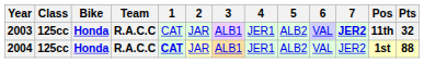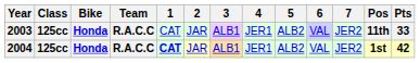 <table class="wikitable" style="text-align:center">
 <tr>
 <th>Year</th>
 <th>Class</th>
 <th>Bike</th>
 <th>Team</th>
 <th>1</th>
 <th>2</th>
 <th>3</th>
 <th>4</th>
 <th>5</th>
 <th>6</th>
 <th>7</th>
 <th>Pos</th>
 <th>Pts</th>
 </tr>
 <tr>
 <th>2003</th>
 <th>125cc</th>
 <th><a href='#'>Honda</a></th>
 <th>R.A.C.C</th>
 <td style="background:#dfffdf;"><a href='#'>CAT</a><br></td>
 <td style="background:#dfffdf;"><a href='#'>JAR</a><br></td>
 <td style="background:#efcfff;"><a href='#'>ALB1</a><br></td>
 <td style="background:#dfffdf;"><a href='#'>JER1</a><br></td>
 <td style="background:#dfffdf;"><a href='#'>ALB2</a><br></td>
 <td style="background:#cfcfff;"><a href='#'>VAL</a><br></td>
-<td style="background:#dfffdf;"><strong><a href='#'>JER2</a><br></strong></td>
+<td style="background:#dfffdf;"><a href='#'>JER2</a><br></td>
 <th>11th</th>
-<th>32</th>
+<th>33</th>
 </tr>
 <tr>
 <th>2004</th>
 <th>125cc</th>
 <th><a href='#'>Honda</a></th>
 <th>R.A.C.C</th>
 <td style="background:#dfffdf;"><strong><a href='#'>CAT</a><br></strong></td>
 <td style="background:#ffffbf;"><a href='#'>JAR</a><br></td>
 <td style="background:#ffdf9f;"><a href='#'>ALB1</a><br></td>
 <td style="background:#dfffdf;"><a href='#'>JER1</a><br></td>
 <td style="background:#dfffdf;"><a href='#'>ALB2</a><br></td>
 <td style="background:#dfffdf;"><a href='#'>VAL</a><br></td>
 <td style="background:#dfffdf;"><a href='#'>JER2</a><br></td>
 <th style="background:#ffffbf;">1st</th>
-<th style="background:#ffffbf;">88</th>
+<th style="background:#ffffbf;">42</th>
 </tr>
 </table>
